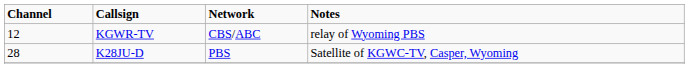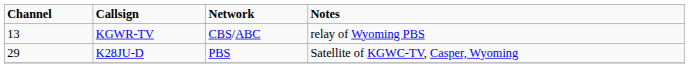 <table class="sortable wikitable" style="margin: 1em 1em 1em 0; background: #f9f9f9; border: 1px #aaa solid; border-collapse: collapse" width="100%">
 <tr>
 <td><strong>Channel</strong></td>
 <td><strong>Callsign</strong></td>
 <td><strong>Network</strong></td>
 <td><strong>Notes</strong></td>
 </tr>
 <tr style="vertical-align: top; text-align: left;">
-<td>12</td>
+<td>13</td>
 <td><a href='#'>KGWR-TV</a></td>
 <td><a href='#'>CBS</a>/<a href='#'>ABC</a></td>
 <td>relay of <a href='#'>Wyoming PBS</a></td>
 </tr>
 <tr style="vertical-align: top; text-align: left;">
-<td>28</td>
+<td>29</td>
 <td><a href='#'>K28JU-D</a></td>
 <td><a href='#'>PBS</a></td>
 <td>Satellite of <a href='#'>KGWC-TV</a>, <a href='#'>Casper, Wyoming</a></td>
 </tr>
 <tr style="vertical-align: top; text-align: left;">
 </tr>
 <tr style="vertical-align: top; text-align: left;">
 </tr>
 </table>
